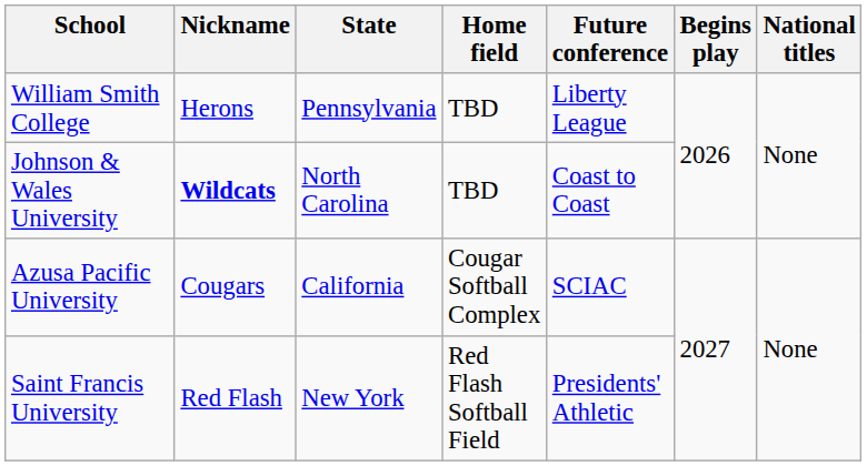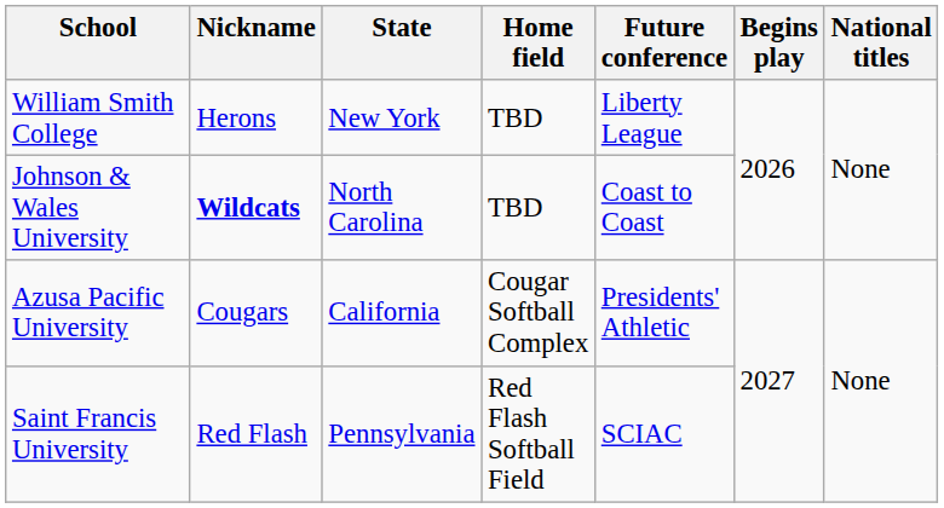 <table class="wikitable">
 <tr valign=baseline>
 <th style="width:100px;">School</th>
 <th style="width:20px;">Nickname</th>
 <th style="width:15px;">State</th>
 <th style="width:40px;">Home field</th>
 <th style="width:20px;">Future conference</th>
 <th style="width:25px;">Begins play</th>
 <th style="width:20px;">National titles</th>
 </tr>
 <tr>
 <td><a href='#'>William Smith College</a></td>
 <td><a href='#'>Herons</a></td>
-<td><a href='#'>Pennsylvania</a></td>
+<td><a href='#'>New York</a></td>
 <td>TBD</td>
 <td><a href='#'>Liberty League</a></td>
 <td rowspan=2>2026</td>
 <td rowspan=2>None</td>
 </tr>
 <tr>
 <td><a href='#'>Johnson & Wales University</a></td>
 <td><strong><a href='#'>Wildcats</a></strong></td>
 <td><a href='#'>North Carolina</a></td>
 <td>TBD</td>
 <td><a href='#'>Coast to Coast</a></td>
 </tr>
 <tr>
 <td><a href='#'>Azusa Pacific University</a></td>
 <td><a href='#'>Cougars</a></td>
 <td><a href='#'>California</a></td>
 <td>Cougar Softball Complex</td>
-<td><a href='#'>SCIAC</a></td>
+<td><a href='#'>Presidents' Athletic</a></td>
 <td rowspan=2>2027</td>
 <td rowspan=2>None</td>
 </tr>
 <tr>
 <td><a href='#'>Saint Francis University</a></td>
 <td><a href='#'>Red Flash</a></td>
-<td><a href='#'>New York</a></td>
+<td><a href='#'>Pennsylvania</a></td>
 <td>Red Flash Softball Field</td>
-<td><a href='#'>Presidents' Athletic</a></td>
+<td><a href='#'>SCIAC</a></td>
 </tr>
 </table>
